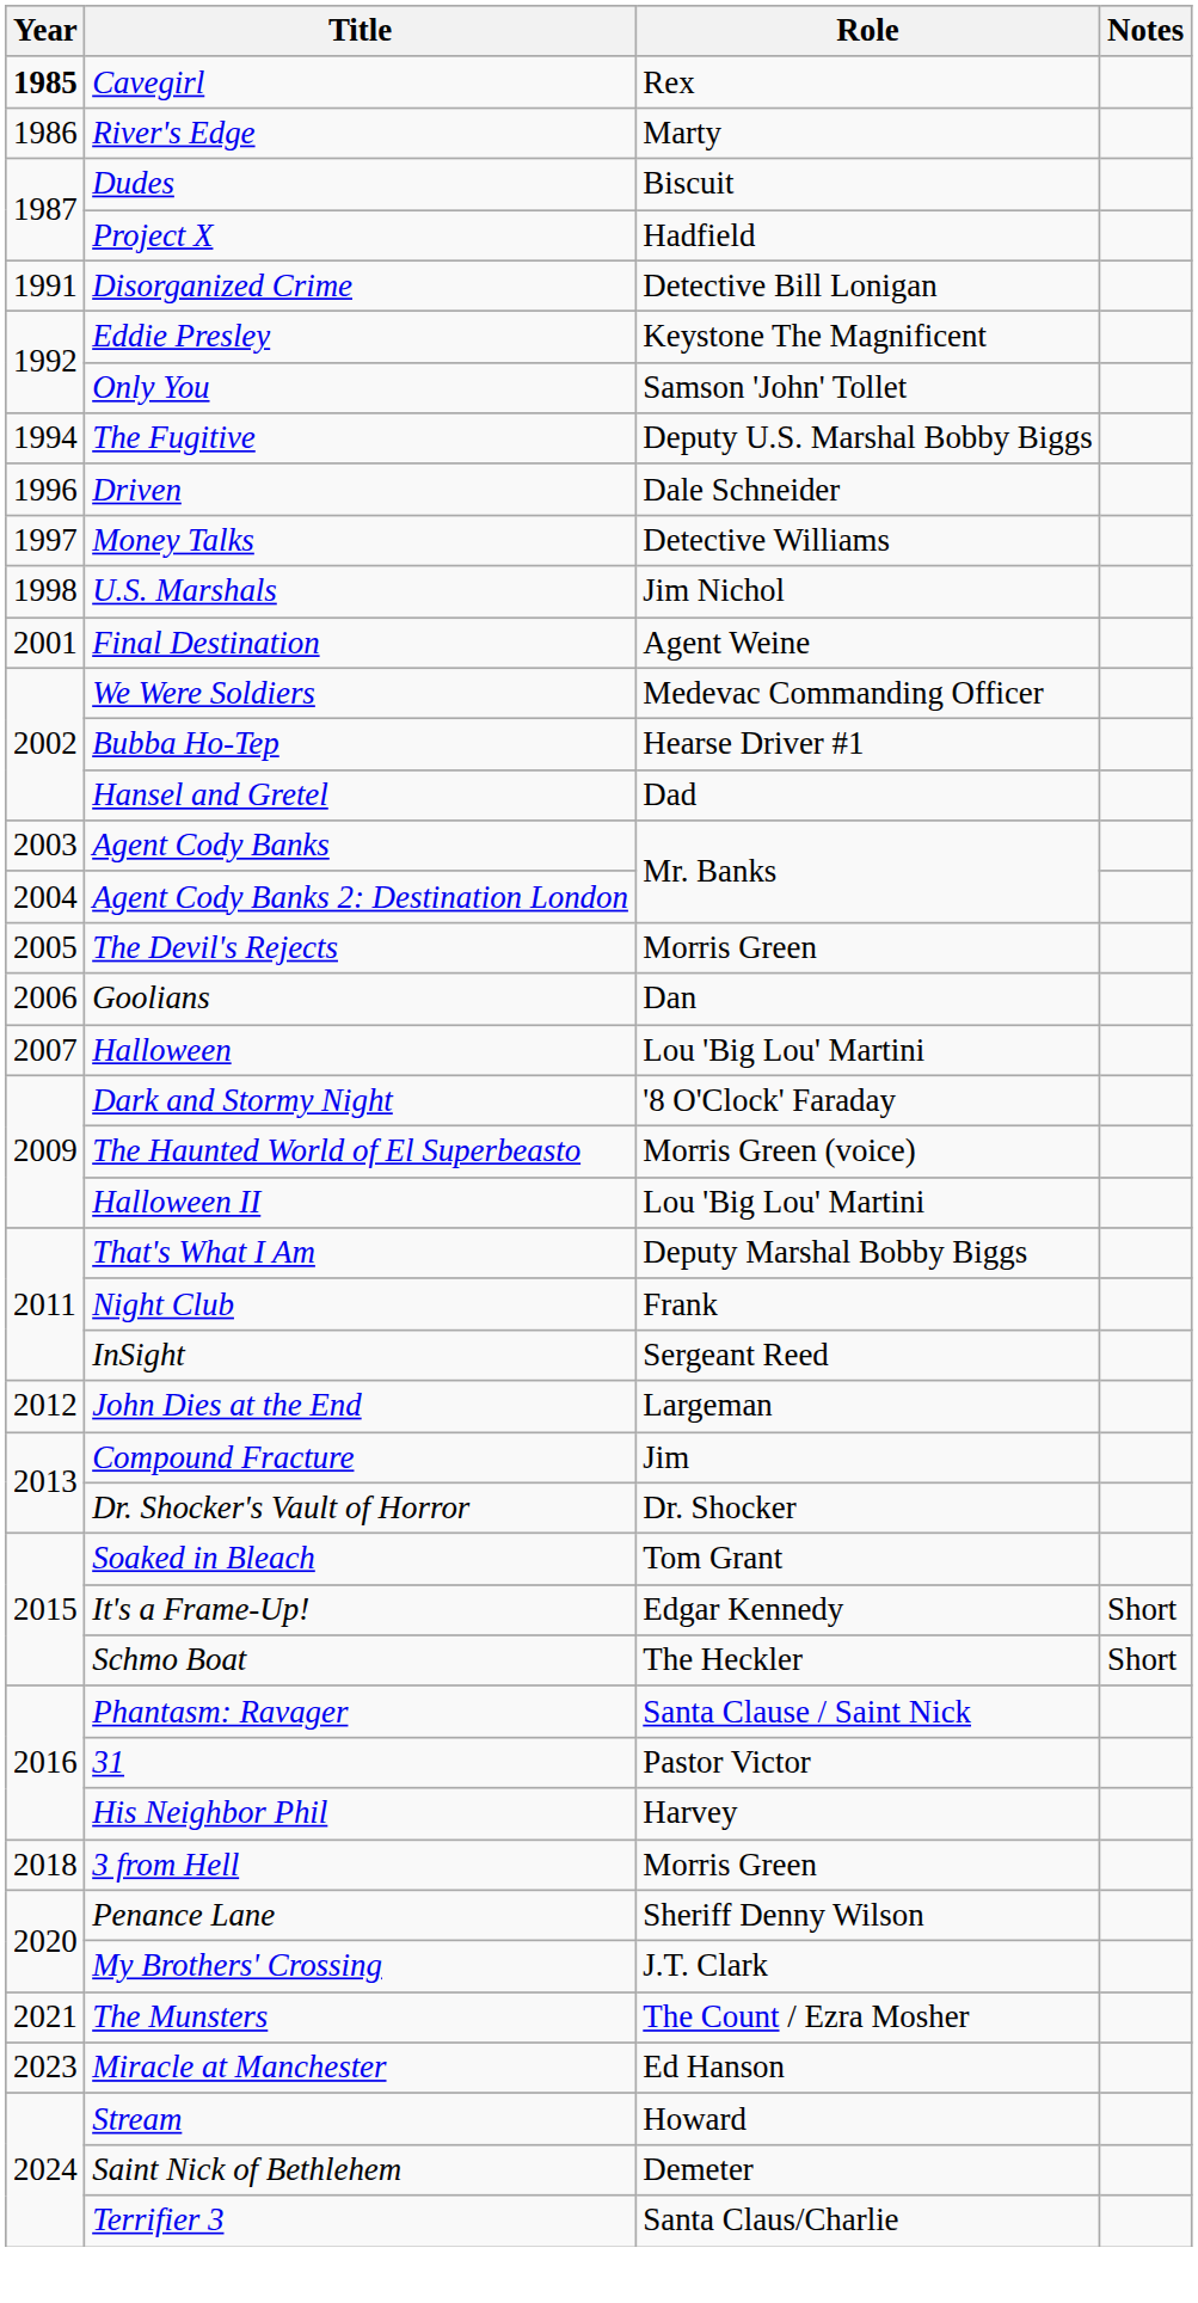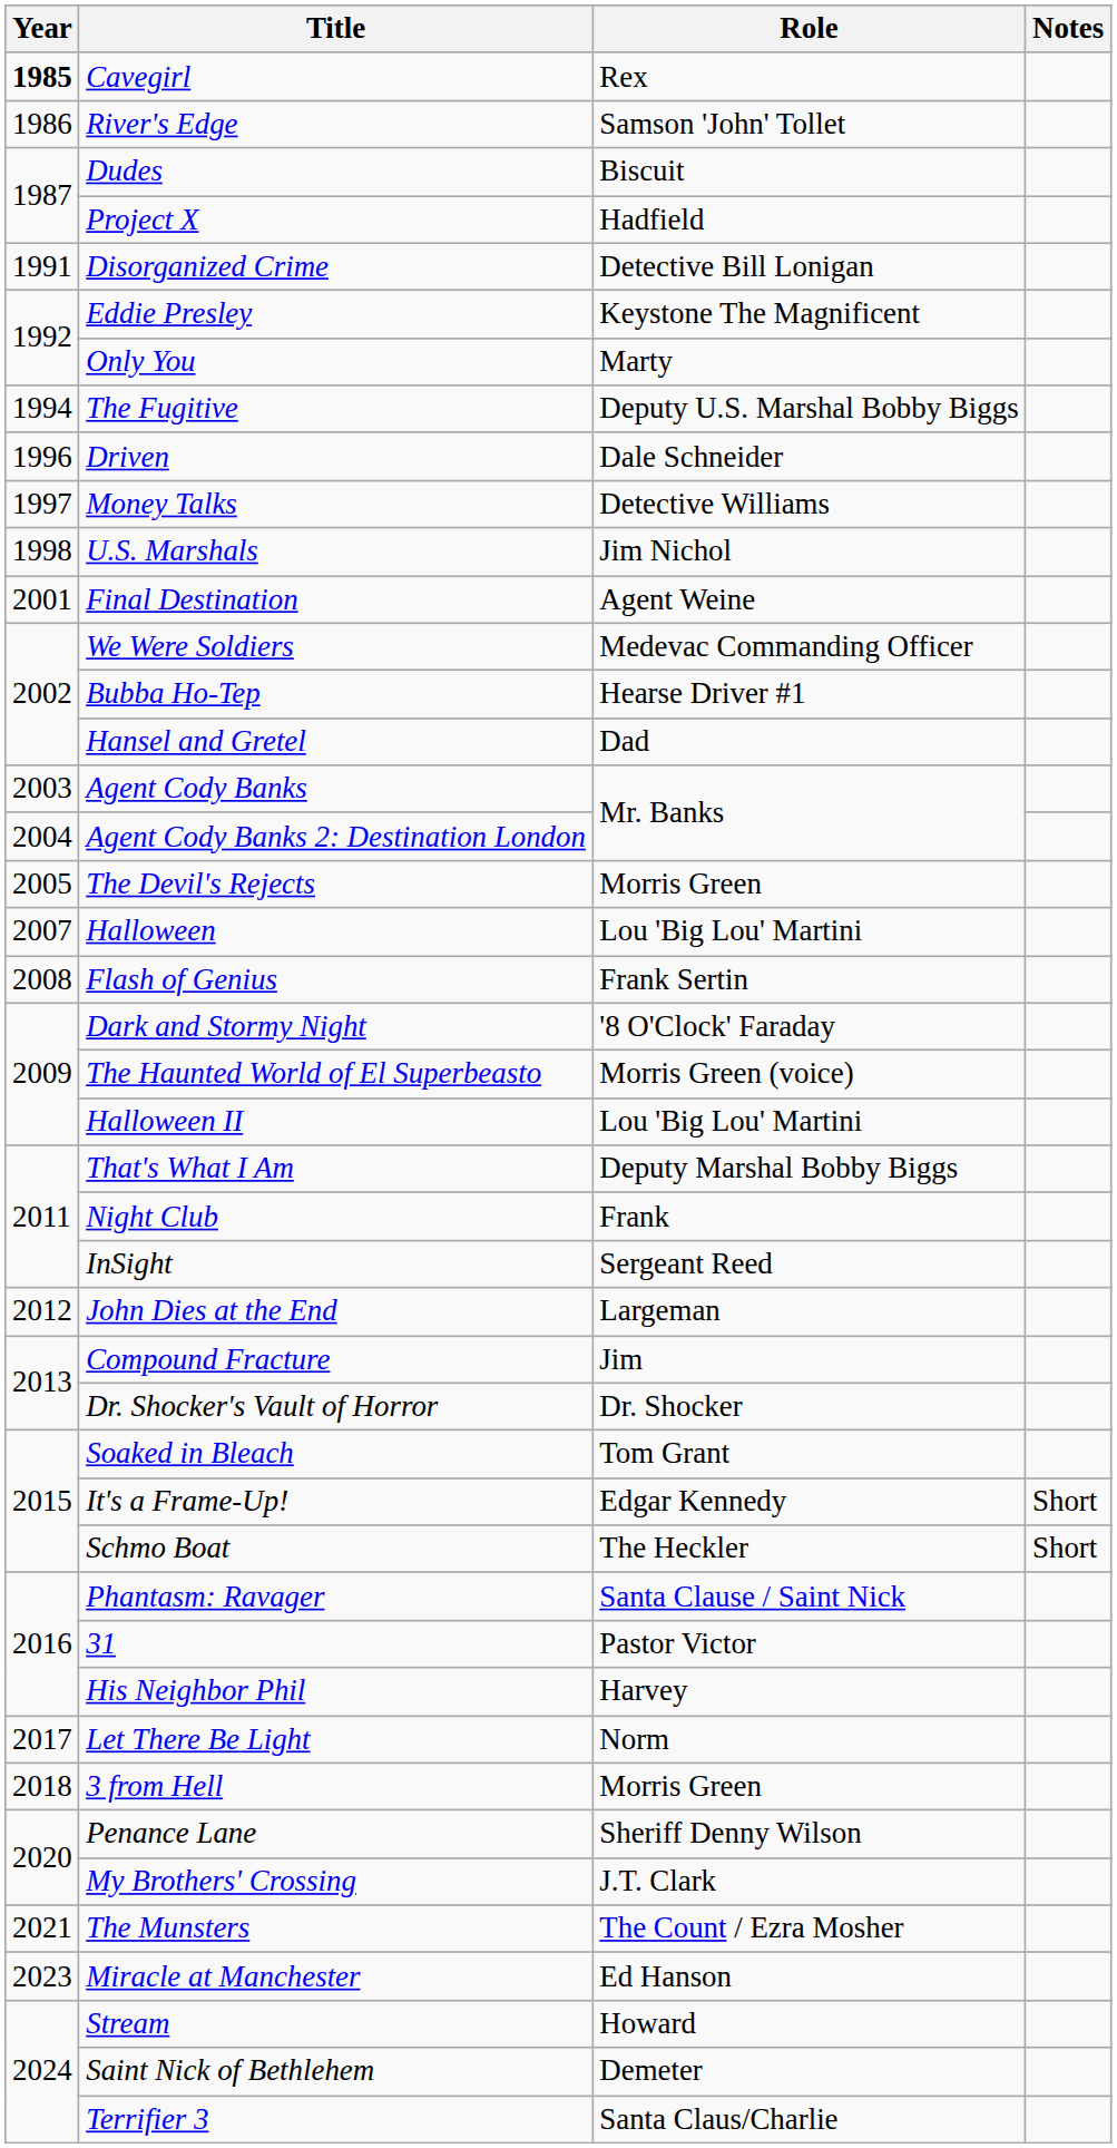 <table class="wikitable sortable">
 <tr>
 <th>Year</th>
 <th>Title</th>
 <th>Role</th>
 <th class="unsortable">Notes</th>
 </tr>
 <tr>
 <td><strong>1985</strong></td>
 <td><em><a href='#'>Cavegirl</a></em></td>
 <td>Rex</td>
 <td></td>
 </tr>
 <tr>
 <td>1986</td>
 <td><em><a href='#'>River's Edge</a></em></td>
-<td>Marty</td>
+<td>Samson 'John' Tollet</td>
 <td></td>
 </tr>
 <tr>
 <td rowspan="2">1987</td>
 <td><em><a href='#'>Dudes</a></em></td>
 <td>Biscuit</td>
 <td></td>
 </tr>
 <tr>
 <td><em><a href='#'>Project X</a></em></td>
 <td>Hadfield</td>
 <td></td>
 </tr>
 <tr>
 <td>1991</td>
 <td><em><a href='#'>Disorganized Crime</a></em></td>
 <td>Detective Bill Lonigan</td>
 <td></td>
 </tr>
 <tr>
 <td rowspan="2">1992</td>
 <td><em><a href='#'>Eddie Presley</a></em></td>
 <td>Keystone The Magnificent</td>
 <td></td>
 </tr>
 <tr>
 <td><em><a href='#'>Only You</a></em></td>
-<td>Samson 'John' Tollet</td>
+<td>Marty</td>
 <td></td>
 </tr>
 <tr>
 <td>1994</td>
 <td><em><a href='#'>The Fugitive</a></em></td>
 <td>Deputy U.S. Marshal Bobby Biggs</td>
 <td></td>
 </tr>
 <tr>
 <td>1996</td>
 <td><em><a href='#'>Driven</a></em></td>
 <td>Dale Schneider</td>
 <td></td>
 </tr>
 <tr>
 <td>1997</td>
 <td><em><a href='#'>Money Talks</a></em></td>
 <td>Detective Williams</td>
 <td></td>
 </tr>
 <tr>
 <td>1998</td>
 <td><em><a href='#'>U.S. Marshals</a></em></td>
 <td>Jim Nichol</td>
 <td></td>
 </tr>
 <tr>
 <td>2001</td>
 <td><em><a href='#'>Final Destination</a></em></td>
 <td>Agent Weine</td>
 <td></td>
 </tr>
 <tr>
 <td rowspan="3">2002</td>
 <td><em><a href='#'>We Were Soldiers</a></em></td>
 <td>Medevac Commanding Officer</td>
 <td></td>
 </tr>
 <tr>
 <td><em><a href='#'>Bubba Ho-Tep</a></em></td>
 <td>Hearse Driver #1</td>
 <td></td>
 </tr>
 <tr>
 <td><em><a href='#'>Hansel and Gretel</a></em></td>
 <td>Dad</td>
 <td></td>
 </tr>
 <tr>
 <td>2003</td>
 <td><em><a href='#'>Agent Cody Banks</a></em></td>
 <td rowspan="2">Mr. Banks</td>
 <td></td>
 </tr>
 <tr>
 <td>2004</td>
 <td><em><a href='#'>Agent Cody Banks 2: Destination London</a></em></td>
 <td></td>
 </tr>
 <tr>
 <td>2005</td>
 <td><em><a href='#'>The Devil's Rejects</a></em></td>
 <td>Morris Green</td>
 <td></td>
 </tr>
 <tr>
-<td>2006</td>
-<td><em>Goolians</em></td>
-<td>Dan</td>
+<td>2007</td>
+<td><em><a href='#'>Halloween</a></em></td>
+<td>Lou 'Big Lou' Martini</td>
 <td></td>
 </tr>
 <tr>
-<td>2007</td>
-<td><em><a href='#'>Halloween</a></em></td>
-<td>Lou 'Big Lou' Martini</td>
+<td>2008</td>
+<td><em><a href='#'>Flash of Genius</a></em></td>
+<td>Frank Sertin</td>
 <td></td>
 </tr>
 <tr>
 <td rowspan="3">2009</td>
 <td><em><a href='#'>Dark and Stormy Night</a></em></td>
 <td>'8 O'Clock' Faraday</td>
 <td></td>
 </tr>
 <tr>
 <td><em><a href='#'>The Haunted World of El Superbeasto</a></em></td>
 <td>Morris Green (voice)</td>
 <td></td>
 </tr>
 <tr>
 <td><em><a href='#'>Halloween II</a></em></td>
 <td>Lou 'Big Lou' Martini</td>
 <td></td>
 </tr>
 <tr>
 <td rowspan="3">2011</td>
 <td><em><a href='#'>That's What I Am</a></em></td>
 <td>Deputy Marshal Bobby Biggs</td>
 <td></td>
 </tr>
 <tr>
 <td><em><a href='#'>Night Club</a></em></td>
 <td>Frank</td>
 <td></td>
 </tr>
 <tr>
 <td><em>InSight</em></td>
 <td>Sergeant Reed</td>
 <td></td>
 </tr>
 <tr>
 <td>2012</td>
 <td><em><a href='#'>John Dies at the End</a></em></td>
 <td>Largeman</td>
 <td></td>
 </tr>
 <tr>
 <td rowspan="2">2013</td>
 <td><em><a href='#'>Compound Fracture</a></em></td>
 <td>Jim</td>
 <td></td>
 </tr>
 <tr>
 <td><em>Dr. Shocker's Vault of Horror</em></td>
 <td>Dr. Shocker</td>
 <td></td>
 </tr>
 <tr>
 <td rowspan="3">2015</td>
 <td><em><a href='#'>Soaked in Bleach</a></em></td>
 <td>Tom Grant</td>
 <td></td>
 </tr>
 <tr>
 <td><em>It's a Frame-Up!</em></td>
 <td>Edgar Kennedy</td>
 <td>Short</td>
 </tr>
 <tr>
 <td><em>Schmo Boat</em></td>
 <td>The Heckler</td>
 <td>Short</td>
 </tr>
 <tr>
 <td rowspan="3">2016</td>
 <td><em><a href='#'>Phantasm: Ravager</a></em></td>
 <td><a href='#'>Santa Clause / Saint Nick</a></td>
 <td></td>
 </tr>
 <tr>
 <td><em><a href='#'>31</a></em></td>
 <td>Pastor Victor</td>
 <td></td>
 </tr>
 <tr>
 <td><em><a href='#'>His Neighbor Phil</a></em></td>
 <td>Harvey</td>
 <td></td>
 </tr>
 <tr>
+<td>2017</td>
+<td><em><a href='#'>Let There Be Light</a></em></td>
+<td>Norm</td>
+<td></td>
+</tr>
+<tr>
 <td>2018</td>
 <td><em><a href='#'>3 from Hell</a></em></td>
 <td>Morris Green</td>
 <td></td>
 </tr>
 <tr>
 <td rowspan="2">2020</td>
 <td><em>Penance Lane</em></td>
 <td>Sheriff Denny Wilson</td>
 <td></td>
 </tr>
 <tr>
 <td><em><a href='#'>My Brothers' Crossing</a></em></td>
 <td>J.T. Clark</td>
 <td></td>
 </tr>
 <tr>
 <td>2021</td>
 <td><em><a href='#'>The Munsters</a></em></td>
 <td><a href='#'>The Count</a> / Ezra Mosher</td>
 <td></td>
 </tr>
 <tr>
 <td>2023</td>
 <td><em><a href='#'>Miracle at Manchester</a></em></td>
 <td>Ed Hanson</td>
 <td></td>
 </tr>
 <tr>
 <td rowspan="3">2024</td>
 <td><em><a href='#'>Stream</a></em></td>
 <td>Howard</td>
 <td></td>
 </tr>
 <tr>
 <td><em>Saint Nick of Bethlehem</em></td>
 <td>Demeter</td>
 <td></td>
 </tr>
 <tr>
 <td><em><a href='#'>Terrifier 3</a></em></td>
 <td>Santa Claus/Charlie</td>
 <td></td>
 </tr>
 </table>
